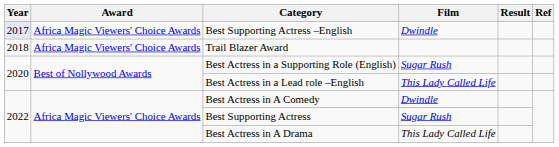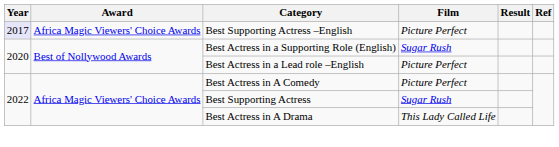 <table class="wikitable">
 <tr>
 <th>Year</th>
 <th>Award</th>
 <th>Category</th>
 <th>Film</th>
 <th>Result</th>
 <th>Ref</th>
 </tr>
 <tr>
 <td style="background: lavender;">2017</td>
 <td><a href='#'>Africa Magic Viewers' Choice Awards</a></td>
 <td>Best Supporting Actress –English</td>
-<td><a href='#'><em>Dwindle</em></a></td>
-<td></td>
-<td></td>
-</tr>
-<tr>
-<td>2018</td>
-<td><a href='#'>Africa Magic Viewers' Choice Awards</a></td>
-<td>Trail Blazer Award</td>
-<td></td>
+<td><em>Picture</em> <em>Perfect</em></td>
 <td></td>
 <td></td>
 </tr>
 <tr>
 <td rowspan="2">2020</td>
 <td rowspan="2"><a href='#'>Best of Nollywood Awards</a></td>
 <td>Best Actress in a Supporting Role (English)</td>
 <td><a href='#'><em>Sugar Rush</em></a></td>
 <td></td>
 <td></td>
 </tr>
 <tr>
 <td>Best Actress in a Lead role –English</td>
-<td><em><a href='#'>This Lady Called Life</a></em></td>
+<td><em>Picture</em> <em>Perfect</em></td>
 <td></td>
 <td></td>
 </tr>
 <tr>
 <td rowspan="3">2022</td>
 <td rowspan="3"><a href='#'>Africa Magic Viewers' Choice Awards</a></td>
 <td>Best Actress in A Comedy</td>
-<td><a href='#'><em>Dwindle</em></a></td>
+<td><em>Picture</em> <em>Perfect</em></td>
 <td></td>
 <td rowspan="3"></td>
 </tr>
 <tr>
 <td>Best Supporting Actress</td>
 <td><a href='#'><em>Sugar Rush</em></a></td>
 <td></td>
 </tr>
 <tr>
 <td>Best Actress in A Drama</td>
 <td><em>This Lady Called Life</em></td>
 <td></td>
 </tr>
 </table>
